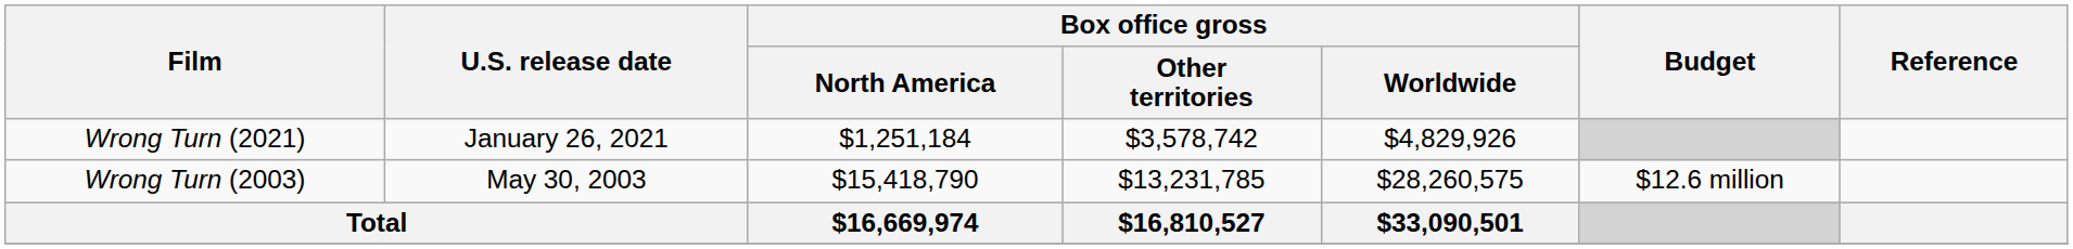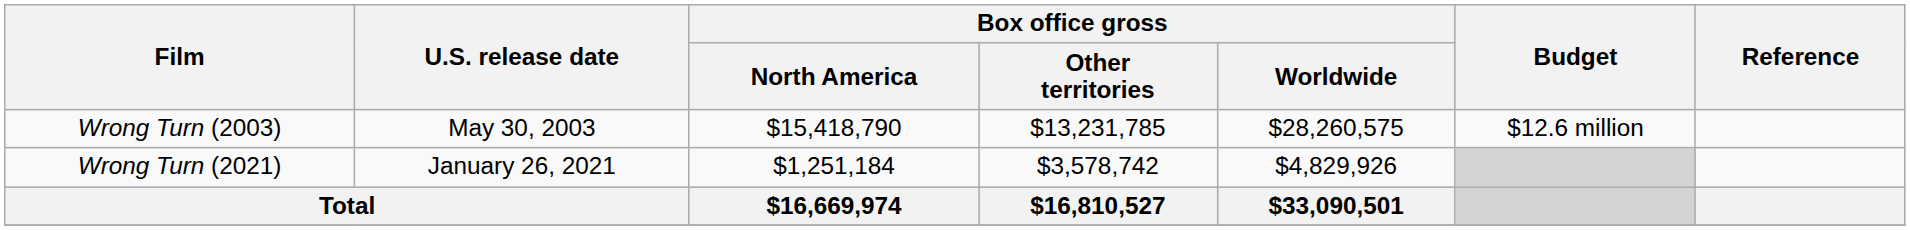 <table class="wikitable sortable" width=99% border="1" style="text-align: center;">
 <tr>
 <th rowspan="2">Film</th>
 <th rowspan="2">U.S. release date</th>
 <th colspan="3">Box office gross</th>
 <th rowspan="2">Budget</th>
 <th rowspan="2">Reference</th>
 </tr>
 <tr>
 <th>North America</th>
 <th>Other<br>territories</th>
 <th>Worldwide</th>
 </tr>
 <tr>
+<td><em>Wrong Turn</em> (2003)</td>
+<td>May 30, 2003</td>
+<td style="text-align:center;">$15,418,790</td>
+<td style="text-align:center;">$13,231,785</td>
+<td style="text-align:center;">$28,260,575</td>
+<td style="text-align:center;">$12.6 million</td>
+<td style="text-align:center;"></td>
+</tr>
+<tr>
 <td><em>Wrong Turn</em> (2021)</td>
 <td>January 26, 2021</td>
 <td style="text-align:center;">$1,251,184</td>
 <td style="text-align:center;">$3,578,742</td>
 <td style="text-align:center;">$4,829,926</td>
 <td style="background:lightgrey;"> </td>
-<td style="text-align:center;"></td>
-</tr>
-<tr>
-<td><em>Wrong Turn</em> (2003)</td>
-<td>May 30, 2003</td>
-<td style="text-align:center;">$15,418,790</td>
-<td style="text-align:center;">$13,231,785</td>
-<td style="text-align:center;">$28,260,575</td>
-<td style="text-align:center;">$12.6 million</td>
 <td style="text-align:center;"></td>
 </tr>
 <tr>
 <th colspan="2">Total</th>
 <th>$16,669,974</th>
 <th>$16,810,527</th>
 <th>$33,090,501</th>
 <td style="background:lightgrey;"> </td>
 <th></th>
 </tr>
 <tr>
 </tr>
 </table>
